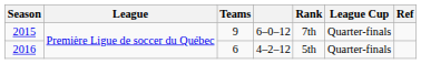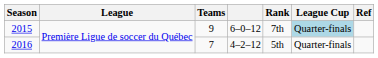 <table class="wikitable" style="text-align: center;">
 <tr>
 <th>Season</th>
 <th>League</th>
 <th>Teams</th>
 <th></th>
 <th>Rank</th>
 <th>League Cup</th>
 <th>Ref</th>
 </tr>
 <tr>
 <td><a href='#'>2015</a></td>
 <td rowspan="3"><a href='#'>Première Ligue de soccer du Québec</a></td>
 <td>9</td>
 <td>6–0–12</td>
 <td>7th</td>
-<td>Quarter-finals</td>
+<td style="background: lightblue;">Quarter-finals</td>
 <td></td>
 </tr>
 <tr>
 <td><a href='#'>2016</a></td>
-<td>6</td>
+<td>7</td>
 <td>4–2–12</td>
 <td>5th</td>
 <td>Quarter-finals</td>
 <td></td>
 </tr>
 </table>
